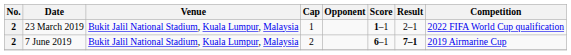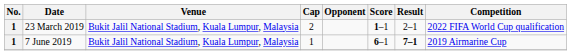 <table class="wikitable sortable plainrowheaders">
 <tr>
 <th scope=col>No.</th>
 <th scope=col data-sort-type=date>Date</th>
 <th scope=col>Venue</th>
 <th scope=col>Cap</th>
 <th scope=col>Opponent</th>
 <th scope=col>Score</th>
 <th scope=col>Result</th>
 <th scope=col>Competition</th>
 </tr>
 <tr>
-<th scope=row>2</th>
+<th scope=row>1</th>
 <td>23 March 2019</td>
 <td><a href='#'>Bukit Jalil National Stadium</a>, <a href='#'>Kuala Lumpur</a>, <a href='#'>Malaysia</a></td>
-<td align=center>1</td>
+<td align=center>2</td>
 <td></td>
 <td align=center><strong>1</strong>–1</td>
 <td align=center>2–1</td>
 <td><a href='#'>2022 FIFA World Cup qualification</a></td>
 </tr>
 <tr>
-<th scope=row>2</th>
+<th scope=row>1</th>
 <td>7 June 2019</td>
 <td><a href='#'>Bukit Jalil National Stadium</a>, <a href='#'>Kuala Lumpur</a>, <a href='#'>Malaysia</a></td>
-<td align=center>2</td>
+<td align=center>1</td>
 <td></td>
 <td align=center><strong>6</strong>–1</td>
 <td align=center><strong>7–1</strong></td>
 <td><a href='#'>2019 Airmarine Cup</a></td>
 </tr>
 <tr>
 </tr>
 </table>
